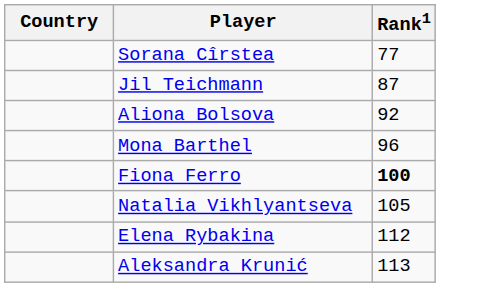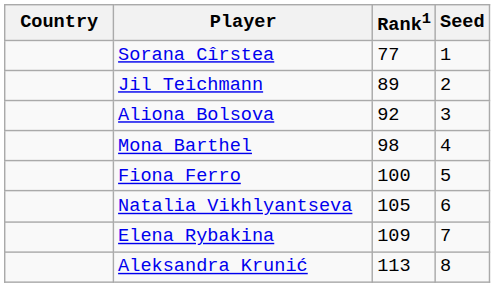 <table class="sortable wikitable">
 <tr>
 <th width="70">Country</th>
 <th width="175">Player</th>
 <th>Rank<sup>1</sup></th>
+<th>Seed</th>
 </tr>
 <tr>
 <td></td>
 <td><a href='#'>Sorana Cîrstea</a></td>
 <td>77</td>
+<td>1</td>
 </tr>
 <tr>
 <td></td>
 <td><a href='#'>Jil Teichmann</a></td>
-<td>87</td>
+<td>89</td>
+<td>2</td>
 </tr>
 <tr>
 <td></td>
 <td><a href='#'>Aliona Bolsova</a></td>
 <td>92</td>
+<td>3</td>
 </tr>
 <tr>
 <td></td>
 <td><a href='#'>Mona Barthel</a></td>
-<td>96</td>
+<td>98</td>
+<td>4</td>
 </tr>
 <tr>
 <td></td>
 <td><a href='#'>Fiona Ferro</a></td>
-<td><strong>100</strong></td>
+<td>100</td>
+<td>5</td>
 </tr>
 <tr>
 <td></td>
 <td><a href='#'>Natalia Vikhlyantseva</a></td>
 <td>105</td>
+<td>6</td>
 </tr>
 <tr>
 <td></td>
 <td><a href='#'>Elena Rybakina</a></td>
-<td>112</td>
+<td>109</td>
+<td>7</td>
 </tr>
 <tr>
 <td></td>
 <td><a href='#'>Aleksandra Krunić</a></td>
 <td>113</td>
+<td>8</td>
 </tr>
 </table>
